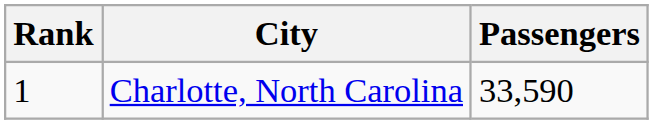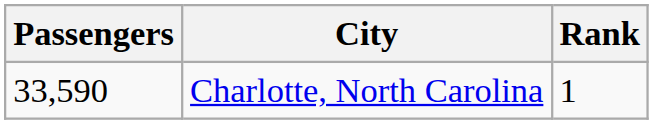 <table class="wikitable sortable" style="font-size: 95%" width= align=>
 <tr>
+<th>Passengers</th>
+<th>City</th>
 <th>Rank</th>
-<th>City</th>
-<th>Passengers</th>
 </tr>
 <tr>
+<td>33,590</td>
+<td><a href='#'>Charlotte, North Carolina</a></td>
 <td>1</td>
-<td><a href='#'>Charlotte, North Carolina</a></td>
-<td>33,590</td>
 </tr>
 </table>
